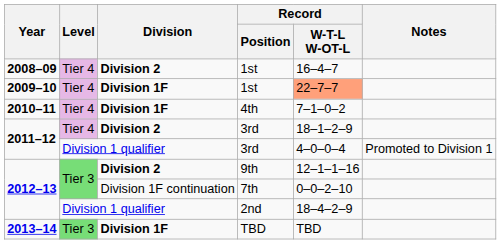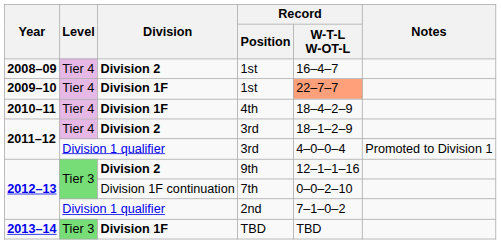 <table class="wikitable">
 <tr>
 <th rowspan="2">Year</th>
 <th rowspan="2">Level</th>
 <th rowspan="2">Division</th>
 <th colspan="2">Record</th>
 <th rowspan="2">Notes</th>
 </tr>
 <tr>
 <th>Position</th>
 <th>W-T-L<br>W-OT-L</th>
 </tr>
 <tr>
 <td><strong>2008–09</strong></td>
 <td style="background:#E6B8E6;">Tier 4</td>
 <td><strong>Division 2</strong></td>
 <td>1st</td>
 <td>16–4–7</td>
 <td></td>
 </tr>
 <tr>
 <td><strong>2009–10</strong></td>
 <td style="background:#E6B8E6;">Tier 4</td>
 <td><strong>Division 1F</strong></td>
 <td>1st</td>
 <td style="background: lightsalmon;">22–7–7</td>
 <td></td>
 </tr>
 <tr>
 <td><strong>2010–11</strong></td>
 <td style="background:#E6B8E6;">Tier 4</td>
 <td><strong>Division 1F</strong></td>
 <td>4th</td>
-<td>7–1–0–2</td>
+<td>18–4–2–9</td>
 <td></td>
 </tr>
 <tr>
 <td rowspan=2><strong>2011–12</strong></td>
 <td style="background:#E6B8E6;">Tier 4</td>
 <td><strong>Division 2</strong></td>
 <td>3rd</td>
 <td>18–1–2–9</td>
 <td></td>
 </tr>
 <tr>
 <td colspan=2><a href='#'>Division 1 qualifier</a></td>
 <td>3rd</td>
 <td>4–0–0–4</td>
 <td> Promoted to Division 1</td>
 </tr>
 <tr>
 <td rowspan=3><strong><a href='#'>2012–13</a></strong></td>
 <td rowspan=2 style="background:#77DD77;">Tier 3</td>
 <td><strong>Division 2</strong></td>
 <td>9th</td>
 <td>12–1–1–16</td>
 <td></td>
 </tr>
 <tr>
 <td>Division 1F continuation</td>
 <td>7th</td>
 <td>0–0–2–10</td>
 <td></td>
 </tr>
 <tr>
 <td colspan=2><a href='#'>Division 1 qualifier</a></td>
 <td>2nd</td>
-<td>18–4–2–9</td>
+<td>7–1–0–2</td>
 <td></td>
 </tr>
 <tr>
 <td><strong><a href='#'>2013–14</a></strong></td>
 <td style="background:#77DD77;">Tier 3</td>
 <td><strong>Division 1F</strong></td>
 <td>TBD</td>
 <td>TBD</td>
 <td></td>
 </tr>
 </table>
